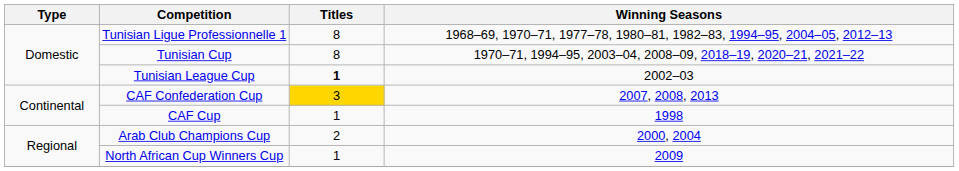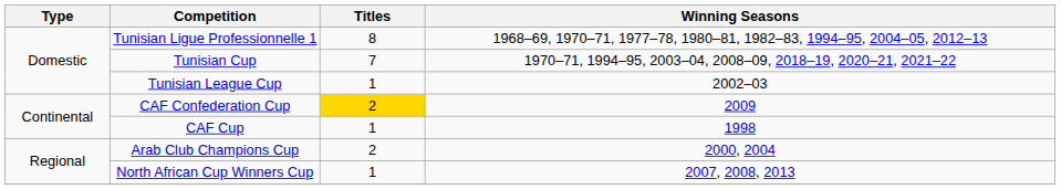 <table class="wikitable plainrowheaders" style=font-size:95%;text-align:center>
 <tr>
 <th width=10%>Type</th>
 <th width=20%>Competition</th>
 <th width=10%>Titles</th>
 <th width=60%>Winning Seasons</th>
 </tr>
 <tr>
 <td rowspan=3>Domestic</td>
 <td><a href='#'>Tunisian Ligue Professionnelle 1</a></td>
 <td>8</td>
 <td>1968–69, 1970–71, 1977–78, 1980–81, 1982–83, <a href='#'>1994–95</a>, <a href='#'>2004–05</a>, <a href='#'>2012–13</a></td>
 </tr>
 <tr>
 <td><a href='#'>Tunisian Cup</a></td>
-<td>8</td>
+<td>7</td>
 <td>1970–71, 1994–95, 2003–04, 2008–09, <a href='#'>2018–19</a>, <a href='#'>2020–21</a>, <a href='#'>2021–22</a></td>
 </tr>
 <tr>
 <td><a href='#'>Tunisian League Cup</a></td>
-<td><strong>1</strong></td>
+<td>1</td>
 <td>2002–03</td>
 </tr>
 <tr>
 <td rowspan=2>Continental</td>
 <td><a href='#'>CAF Confederation Cup</a></td>
-<td bgcolor=gold>3</td>
-<td><a href='#'>2007</a>, <a href='#'>2008</a>, <a href='#'>2013</a></td>
+<td bgcolor=gold>2</td>
+<td><a href='#'>2009</a></td>
 </tr>
 <tr>
 <td><a href='#'>CAF Cup</a></td>
 <td>1</td>
 <td><a href='#'>1998</a></td>
 </tr>
 <tr>
 <td rowspan=2>Regional</td>
 <td><a href='#'>Arab Club Champions Cup</a></td>
 <td>2</td>
 <td><a href='#'>2000</a>, <a href='#'>2004</a></td>
 </tr>
 <tr>
 <td><a href='#'>North African Cup Winners Cup</a></td>
 <td>1</td>
-<td><a href='#'>2009</a></td>
+<td><a href='#'>2007</a>, <a href='#'>2008</a>, <a href='#'>2013</a></td>
 </tr>
 <tr>
 </tr>
 </table>
